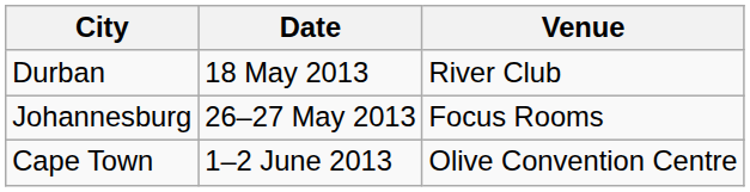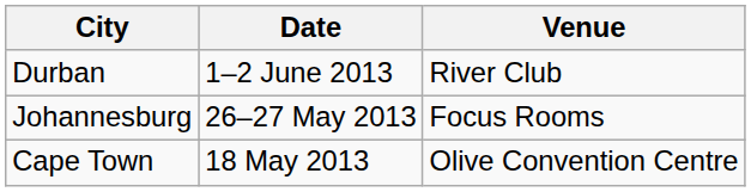 <table class="wikitable sortable">
 <tr>
 <th>City</th>
 <th>Date</th>
 <th>Venue</th>
 </tr>
 <tr>
 <td>Durban</td>
-<td>18 May 2013</td>
+<td>1–2 June 2013</td>
 <td>River Club</td>
 </tr>
 <tr>
 <td>Johannesburg</td>
 <td>26–27 May 2013</td>
 <td>Focus Rooms</td>
 </tr>
 <tr>
 <td>Cape Town</td>
-<td>1–2 June 2013</td>
+<td>18 May 2013</td>
 <td>Olive Convention Centre</td>
 </tr>
 </table>
